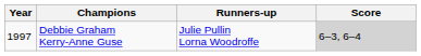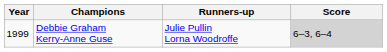 <table class="wikitable">
 <tr>
 <th style="width:40px">Year</th>
 <th style="width:200px">Champions</th>
 <th style="width:200px">Runners-up</th>
 <th style="width:140px" class="unsortable">Score</th>
 </tr>
 <tr>
-<td>1997</td>
+<td>1999</td>
 <td> <a href='#'>Debbie Graham</a> <br>  <a href='#'>Kerry-Anne Guse</a></td>
 <td> <a href='#'>Julie Pullin</a> <br>  <a href='#'>Lorna Woodroffe</a></td>
 <td style="background: lightgrey;">6–3, 6–4</td>
 </tr>
 </table>
